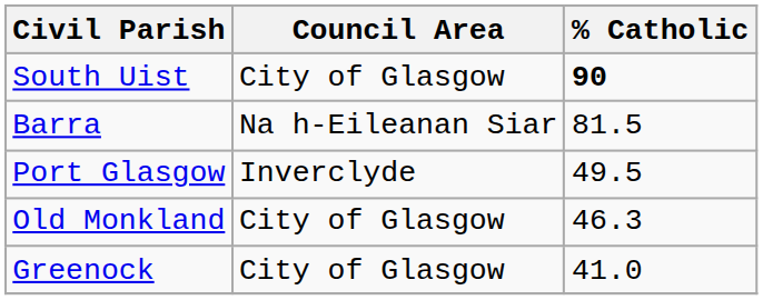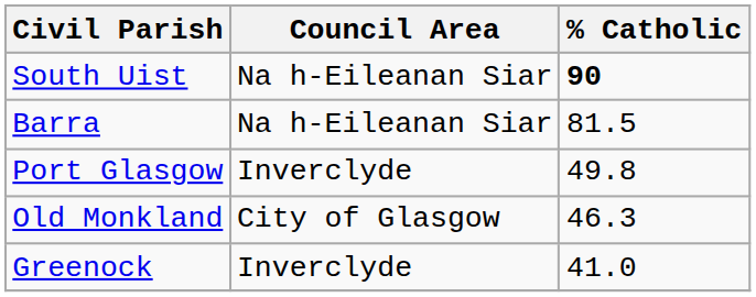 <table class="wikitable">
 <tr>
 <th>Civil Parish</th>
 <th>Council Area</th>
 <th>% Catholic</th>
 </tr>
 <tr>
 <td><a href='#'>South Uist</a></td>
-<td>City of Glasgow</td>
+<td>Na h-Eileanan Siar</td>
 <td><strong>90</strong></td>
 </tr>
 <tr>
 <td><a href='#'>Barra</a></td>
 <td>Na h-Eileanan Siar</td>
 <td>81.5</td>
 </tr>
 <tr>
 <td><a href='#'>Port Glasgow</a></td>
 <td>Inverclyde</td>
-<td>49.5</td>
+<td>49.8</td>
 </tr>
 <tr>
 <td><a href='#'>Old Monkland</a></td>
 <td>City of Glasgow</td>
 <td>46.3</td>
 </tr>
 <tr>
 <td><a href='#'>Greenock</a></td>
-<td>City of Glasgow</td>
+<td>Inverclyde</td>
 <td>41.0</td>
 </tr>
 <tr>
 </tr>
 </table>
